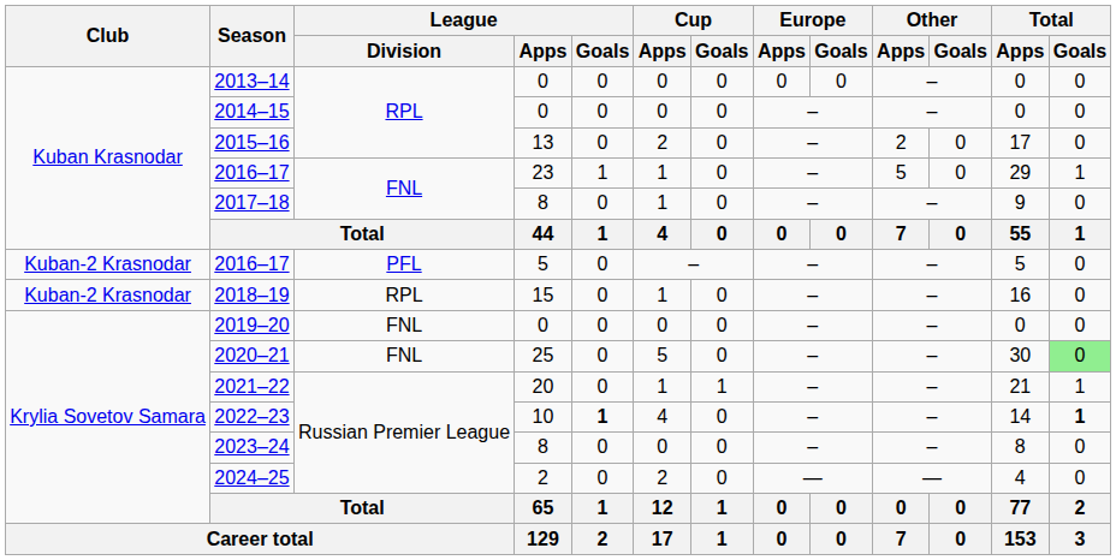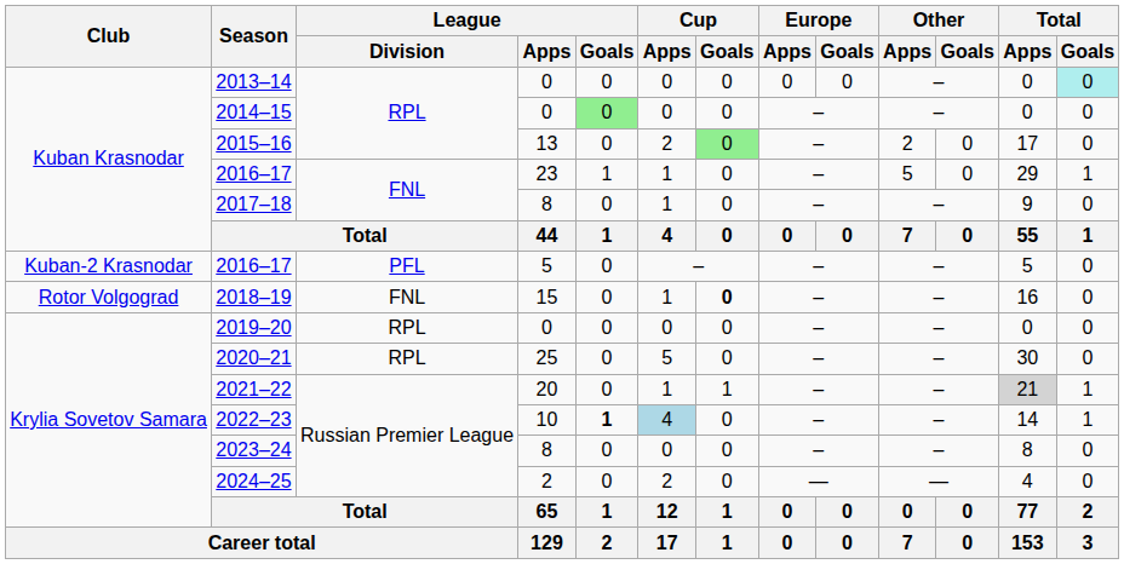 <table class="wikitable" style="text-align: center;">
 <tr>
 <th rowspan="2">Club</th>
 <th rowspan="2">Season</th>
 <th colspan="3">League</th>
 <th colspan="2">Cup</th>
 <th colspan="2">Europe</th>
 <th colspan="2">Other</th>
 <th colspan="2">Total</th>
 </tr>
 <tr>
 <th>Division</th>
 <th>Apps</th>
 <th>Goals</th>
 <th>Apps</th>
 <th>Goals</th>
 <th>Apps</th>
 <th>Goals</th>
 <th>Apps</th>
 <th>Goals</th>
 <th>Apps</th>
 <th>Goals</th>
 </tr>
 <tr>
 <td rowspan="6"><a href='#'>Kuban Krasnodar</a></td>
 <td><a href='#'>2013–14</a></td>
 <td rowspan="3"><a href='#'>RPL</a></td>
 <td>0</td>
 <td>0</td>
 <td>0</td>
 <td>0</td>
 <td>0</td>
 <td>0</td>
 <td colspan=2>–</td>
 <td>0</td>
-<td>0</td>
+<td style="background: paleturquoise;">0</td>
 </tr>
 <tr>
 <td><a href='#'>2014–15</a></td>
 <td>0</td>
-<td>0</td>
+<td style="background: lightgreen;">0</td>
 <td>0</td>
 <td>0</td>
 <td colspan=2>–</td>
 <td colspan=2>–</td>
 <td>0</td>
 <td>0</td>
 </tr>
 <tr>
 <td><a href='#'>2015–16</a></td>
 <td>13</td>
 <td>0</td>
 <td>2</td>
-<td>0</td>
+<td style="background: lightgreen;">0</td>
 <td colspan=2>–</td>
 <td>2</td>
 <td>0</td>
 <td>17</td>
 <td>0</td>
 </tr>
 <tr>
 <td><a href='#'>2016–17</a></td>
 <td rowspan="2"><a href='#'>FNL</a></td>
 <td>23</td>
 <td>1</td>
 <td>1</td>
 <td>0</td>
 <td colspan=2>–</td>
 <td>5</td>
 <td>0</td>
 <td>29</td>
 <td>1</td>
 </tr>
 <tr>
 <td><a href='#'>2017–18</a></td>
 <td>8</td>
 <td>0</td>
 <td>1</td>
 <td>0</td>
 <td colspan=2>–</td>
 <td colspan=2>–</td>
 <td>9</td>
 <td>0</td>
 </tr>
 <tr>
 <th colspan=2>Total</th>
 <th>44</th>
 <th>1</th>
 <th>4</th>
 <th>0</th>
 <th>0</th>
 <th>0</th>
 <th>7</th>
 <th>0</th>
 <th>55</th>
 <th>1</th>
 </tr>
 <tr>
 <td><a href='#'>Kuban-2 Krasnodar</a></td>
 <td><a href='#'>2016–17</a></td>
 <td><a href='#'>PFL</a></td>
 <td>5</td>
 <td>0</td>
 <td colspan=2>–</td>
 <td colspan=2>–</td>
 <td colspan=2>–</td>
 <td>5</td>
 <td>0</td>
 </tr>
 <tr>
-<td><a href='#'>Kuban-2 Krasnodar</a></td>
+<td><a href='#'>Rotor Volgograd</a></td>
 <td><a href='#'>2018–19</a></td>
-<td>RPL</td>
+<td>FNL</td>
 <td>15</td>
 <td>0</td>
 <td>1</td>
-<td>0</td>
+<td><strong>0</strong></td>
 <td colspan=2>–</td>
 <td colspan=2>–</td>
 <td>16</td>
 <td>0</td>
 </tr>
 <tr>
 <td rowspan="7"><a href='#'>Krylia Sovetov Samara</a></td>
 <td><a href='#'>2019–20</a></td>
-<td>FNL</td>
+<td>RPL</td>
 <td>0</td>
 <td>0</td>
 <td>0</td>
 <td>0</td>
 <td colspan=2>–</td>
 <td colspan=2>–</td>
 <td>0</td>
 <td>0</td>
 </tr>
 <tr>
 <td><a href='#'>2020–21</a></td>
-<td>FNL</td>
+<td>RPL</td>
 <td>25</td>
 <td>0</td>
 <td>5</td>
 <td>0</td>
 <td colspan=2>–</td>
 <td colspan=2>–</td>
 <td>30</td>
-<td style="background: lightgreen;">0</td>
+<td>0</td>
 </tr>
 <tr>
 <td><a href='#'>2021–22</a></td>
 <td rowspan="4">Russian Premier League</td>
 <td>20</td>
 <td>0</td>
 <td>1</td>
 <td>1</td>
 <td colspan=2>–</td>
 <td colspan=2>–</td>
-<td>21</td>
+<td style="background: lightgrey;">21</td>
 <td>1</td>
 </tr>
 <tr>
 <td><a href='#'>2022–23</a></td>
 <td>10</td>
 <td><strong>1</strong></td>
-<td>4</td>
+<td style="background: lightblue;">4</td>
 <td>0</td>
 <td colspan=2>–</td>
 <td colspan=2>–</td>
 <td>14</td>
-<td><strong>1</strong></td>
+<td>1</td>
 </tr>
 <tr>
 <td><a href='#'>2023–24</a></td>
 <td>8</td>
 <td>0</td>
 <td>0</td>
 <td>0</td>
 <td colspan=2>–</td>
 <td colspan=2>–</td>
 <td>8</td>
 <td>0</td>
 </tr>
 <tr>
 <td><a href='#'>2024–25</a></td>
 <td>2</td>
 <td>0</td>
 <td>2</td>
 <td>0</td>
 <td colspan="2">—</td>
 <td colspan="2">—</td>
 <td>4</td>
 <td>0</td>
 </tr>
 <tr>
 <th colspan="2">Total</th>
 <th>65</th>
 <th>1</th>
 <th>12</th>
 <th>1</th>
 <th>0</th>
 <th>0</th>
 <th>0</th>
 <th>0</th>
 <th>77</th>
 <th>2</th>
 </tr>
 <tr>
 <th colspan="3">Career total</th>
 <th>129</th>
 <th>2</th>
 <th>17</th>
 <th>1</th>
 <th>0</th>
 <th>0</th>
 <th>7</th>
 <th>0</th>
 <th>153</th>
 <th>3</th>
 </tr>
 </table>
